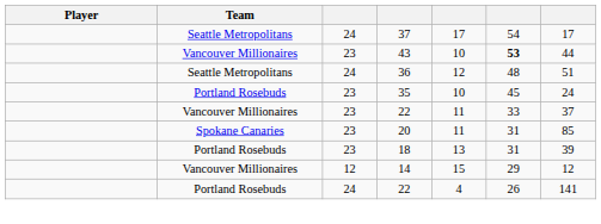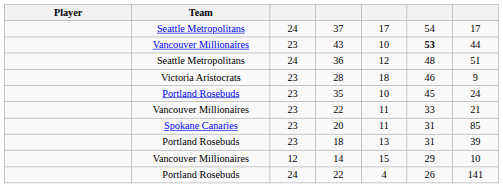 <table class="wikitable sortable" style="text-align:center;">
 <tr>
 <th style="width: 12em;">Player</th>
 <th style="width: 13em;">Team</th>
 <th style="width: 4em;"></th>
 <th style="width: 4em;"></th>
 <th style="width: 4em;"></th>
 <th style="width: 4em;"></th>
 <th style="width: 4em;"></th>
 </tr>
 <tr>
 <td align="left"></td>
 <td><a href='#'>Seattle Metropolitans</a></td>
 <td>24</td>
 <td>37</td>
 <td>17</td>
 <td>54</td>
 <td>17</td>
 </tr>
 <tr>
 <td align="left"></td>
 <td><a href='#'>Vancouver Millionaires</a></td>
 <td>23</td>
 <td>43</td>
 <td>10</td>
 <td><strong>53</strong></td>
 <td>44</td>
 </tr>
 <tr>
 <td align="left"></td>
 <td>Seattle Metropolitans</td>
 <td>24</td>
 <td>36</td>
 <td>12</td>
 <td>48</td>
 <td>51</td>
 </tr>
 <tr>
 <td align="left"></td>
+<td>Victoria Aristocrats</td>
+<td>23</td>
+<td>28</td>
+<td>18</td>
+<td>46</td>
+<td>9</td>
+</tr>
+<tr>
+<td align="left"></td>
 <td><a href='#'>Portland Rosebuds</a></td>
 <td>23</td>
 <td>35</td>
 <td>10</td>
 <td>45</td>
 <td>24</td>
 </tr>
 <tr>
 <td align="left"></td>
 <td>Vancouver Millionaires</td>
 <td>23</td>
 <td>22</td>
 <td>11</td>
 <td>33</td>
-<td>37</td>
+<td>21</td>
 </tr>
 <tr>
 <td align="left"></td>
 <td><a href='#'>Spokane Canaries</a></td>
 <td>23</td>
 <td>20</td>
 <td>11</td>
 <td>31</td>
 <td>85</td>
 </tr>
 <tr>
 <td align="left"></td>
 <td>Portland Rosebuds</td>
 <td>23</td>
 <td>18</td>
 <td>13</td>
 <td>31</td>
 <td>39</td>
 </tr>
 <tr>
 <td align="left"></td>
 <td>Vancouver Millionaires</td>
 <td>12</td>
 <td>14</td>
 <td>15</td>
 <td>29</td>
-<td>12</td>
+<td>10</td>
 </tr>
 <tr>
 <td align="left"></td>
 <td>Portland Rosebuds</td>
 <td>24</td>
 <td>22</td>
 <td>4</td>
 <td>26</td>
 <td>141</td>
 </tr>
 </table>
